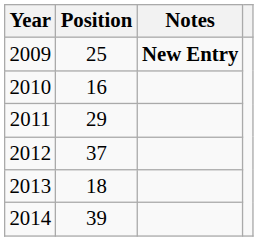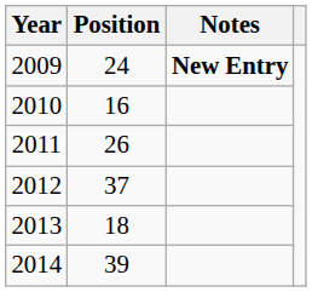 <table class="wikitable plainrowheaders" style="text-align:center;">
 <tr>
 <th>Year</th>
 <th>Position</th>
 <th>Notes</th>
 <th></th>
 </tr>
 <tr>
 <td>2009</td>
-<td>25</td>
+<td>24</td>
 <td><strong>New Entry</strong></td>
 <td rowspan="6"></td>
 </tr>
 <tr>
 <td>2010</td>
 <td>16</td>
 <td></td>
 </tr>
 <tr>
 <td>2011</td>
-<td>29</td>
+<td>26</td>
 <td></td>
 </tr>
 <tr>
 <td>2012</td>
 <td>37</td>
 <td></td>
 </tr>
 <tr>
 <td>2013</td>
 <td>18</td>
 <td></td>
 </tr>
 <tr>
 <td>2014</td>
 <td>39</td>
 <td></td>
 </tr>
 </table>
